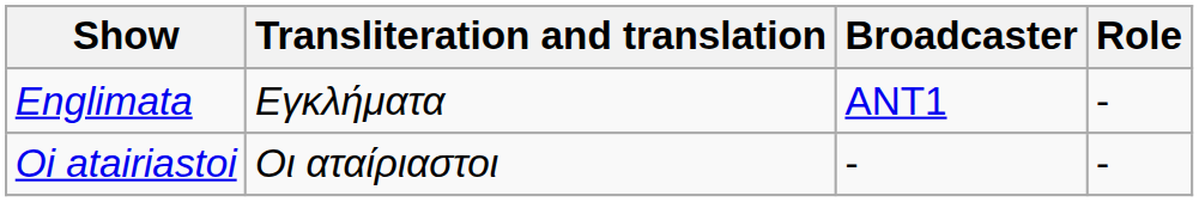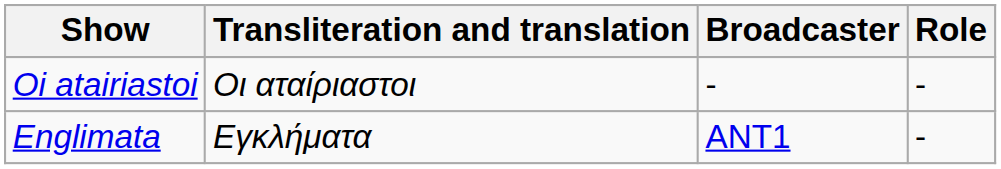 <table class="wikitable">
 <tr>
 <th>Show</th>
 <th>Transliteration and translation</th>
 <th>Broadcaster</th>
 <th>Role</th>
 </tr>
 <tr>
+<td><em><a href='#'>Oi atairiastoi</a></em></td>
+<td><em>Οι αταίριαστοι</em></td>
+<td>-</td>
+<td>-</td>
+</tr>
+<tr>
 <td><em><a href='#'>Englimata</a></em></td>
 <td><em>Εγκλήματα</em></td>
 <td><a href='#'>ANT1</a></td>
 <td>-</td>
 </tr>
-<tr>
-<td><em><a href='#'>Oi atairiastoi</a></em></td>
-<td><em>Οι αταίριαστοι</em></td>
-<td>-</td>
-<td>-</td>
-</tr>
 </table>
